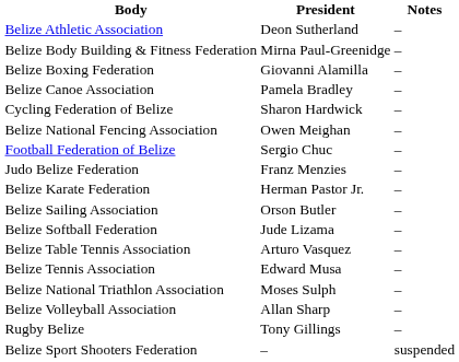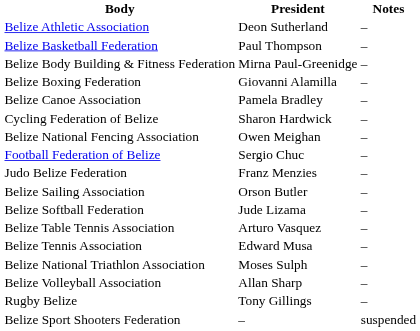 <table class="sortable">
 <tr>
 <th>Body</th>
 <th>President</th>
 <th>Notes</th>
 </tr>
 <tr>
 <td><a href='#'>Belize Athletic Association</a></td>
 <td>Deon Sutherland</td>
+<td>–</td>
+</tr>
+<tr>
+<td><a href='#'>Belize Basketball Federation</a></td>
+<td>Paul Thompson</td>
 <td>–</td>
 </tr>
 <tr>
 <td>Belize Body Building & Fitness Federation</td>
 <td>Mirna Paul-Greenidge</td>
 <td>–</td>
 </tr>
 <tr>
 <td>Belize Boxing Federation</td>
 <td>Giovanni Alamilla</td>
 <td>–</td>
 </tr>
 <tr>
 <td>Belize Canoe Association</td>
 <td>Pamela Bradley</td>
 <td>–</td>
 </tr>
 <tr>
 <td>Cycling Federation of Belize</td>
 <td>Sharon Hardwick</td>
 <td>–</td>
 </tr>
 <tr>
 <td>Belize National Fencing Association</td>
 <td>Owen Meighan</td>
 <td>–</td>
 </tr>
 <tr>
 <td><a href='#'>Football Federation of Belize</a></td>
 <td>Sergio Chuc</td>
 <td>–</td>
 </tr>
 <tr>
 <td>Judo Belize Federation</td>
 <td>Franz Menzies</td>
-<td>–</td>
-</tr>
-<tr>
-<td>Belize Karate Federation</td>
-<td>Herman Pastor Jr.</td>
 <td>–</td>
 </tr>
 <tr>
 <td>Belize Sailing Association</td>
 <td>Orson Butler</td>
 <td>–</td>
 </tr>
 <tr>
 <td>Belize Softball Federation</td>
 <td>Jude Lizama</td>
 <td>–</td>
 </tr>
 <tr>
 <td>Belize Table Tennis Association</td>
 <td>Arturo Vasquez</td>
 <td>–</td>
 </tr>
 <tr>
 <td>Belize Tennis Association</td>
 <td>Edward Musa</td>
 <td>–</td>
 </tr>
 <tr>
 <td>Belize National Triathlon Association</td>
 <td>Moses Sulph</td>
 <td>–</td>
 </tr>
 <tr>
 <td>Belize Volleyball Association</td>
 <td>Allan Sharp</td>
 <td>–</td>
 </tr>
 <tr>
 <td>Rugby Belize</td>
 <td>Tony Gillings</td>
 <td>–</td>
 </tr>
 <tr>
 <td>Belize Sport Shooters Federation</td>
 <td>–</td>
 <td>suspended</td>
 </tr>
 </table>
